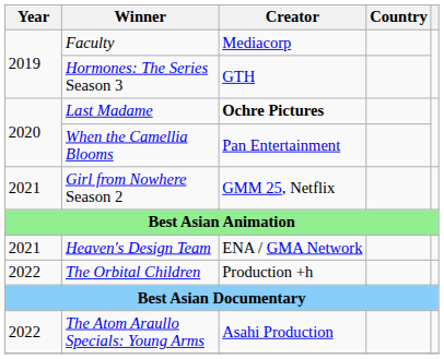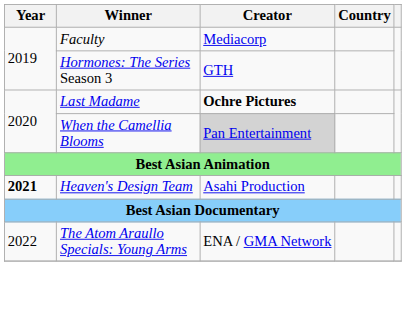 <table class="wikitable" align="center" |>
 <tr>
 <th style="width:50px">Year</th>
 <th style="width:150px">Winner</th>
 <th>Creator</th>
 <th>Country</th>
 <th></th>
 </tr>
 <tr>
 <td rowspan="2">2019</td>
 <td><em>Faculty</em></td>
 <td><a href='#'>Mediacorp</a></td>
 <td></td>
 <td rowspan="2" style="text-align: center;"></td>
 </tr>
 <tr>
 <td><em><a href='#'>Hormones: The Series</a></em> Season 3</td>
 <td><a href='#'>GTH</a></td>
 <td></td>
 </tr>
 <tr>
 <td rowspan="2">2020</td>
 <td><em><a href='#'>Last Madame</a></em></td>
 <td><strong>Ochre Pictures</strong></td>
 <td></td>
 <td rowspan="2" style="text-align: center;"></td>
 </tr>
 <tr>
 <td><em><a href='#'>When the Camellia Blooms</a></em></td>
-<td><a href='#'>Pan Entertainment</a></td>
+<td style="background: lightgrey;"><a href='#'>Pan Entertainment</a></td>
 <td></td>
-</tr>
-<tr>
-<td rowspan="1">2021</td>
-<td><em><a href='#'>Girl from Nowhere</a></em> Season 2</td>
-<td><a href='#'>GMM 25</a>, Netflix</td>
-<td></td>
-<td rowspan="1" style="text-align: center;"></td>
 </tr>
 <tr>
 <th colspan="5" style="background:#90EE90"><strong>Best Asian Animation</strong></th>
 </tr>
 <tr>
-<td rowspan="1">2021</td>
+<td rowspan="1"><strong>2021</strong></td>
 <td><em><a href='#'>Heaven's Design Team</a></em></td>
-<td>ENA / <a href='#'>GMA Network</a></td>
-<td></td>
-<td rowspan="1" style="text-align: center;"></td>
-</tr>
-<tr>
-<td rowspan="1">2022</td>
-<td><em><a href='#'>The Orbital Children</a></em></td>
-<td>Production +h</td>
+<td><a href='#'>Asahi Production</a></td>
 <td></td>
 <td rowspan="1" style="text-align: center;"></td>
 </tr>
 <tr>
 <th colspan="5" style="background:#87CEFA"><strong>Best Asian Documentary</strong></th>
 </tr>
 <tr>
 <td rowspan="1">2022</td>
 <td><em><a href='#'>The Atom Araullo Specials: Young Arms</a></em></td>
-<td><a href='#'>Asahi Production</a></td>
+<td>ENA / <a href='#'>GMA Network</a></td>
 <td></td>
 <td rowspan="1" style="text-align: center;"></td>
 </tr>
 <tr>
 </tr>
 </table>
